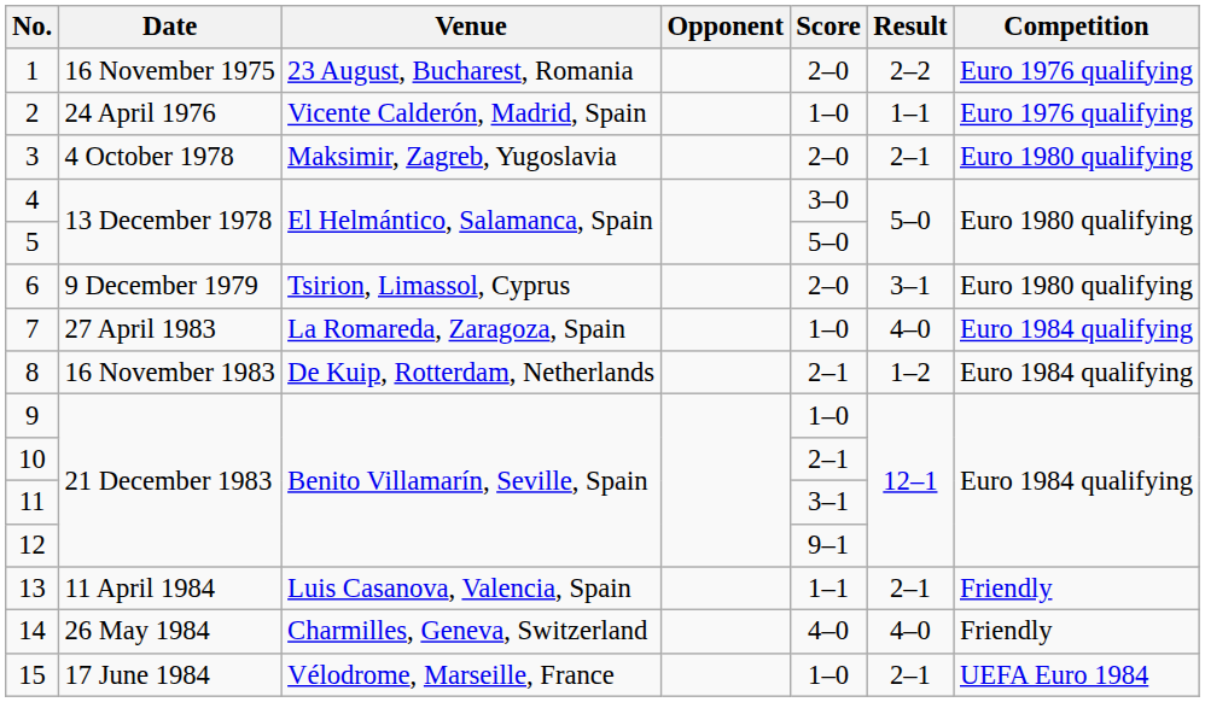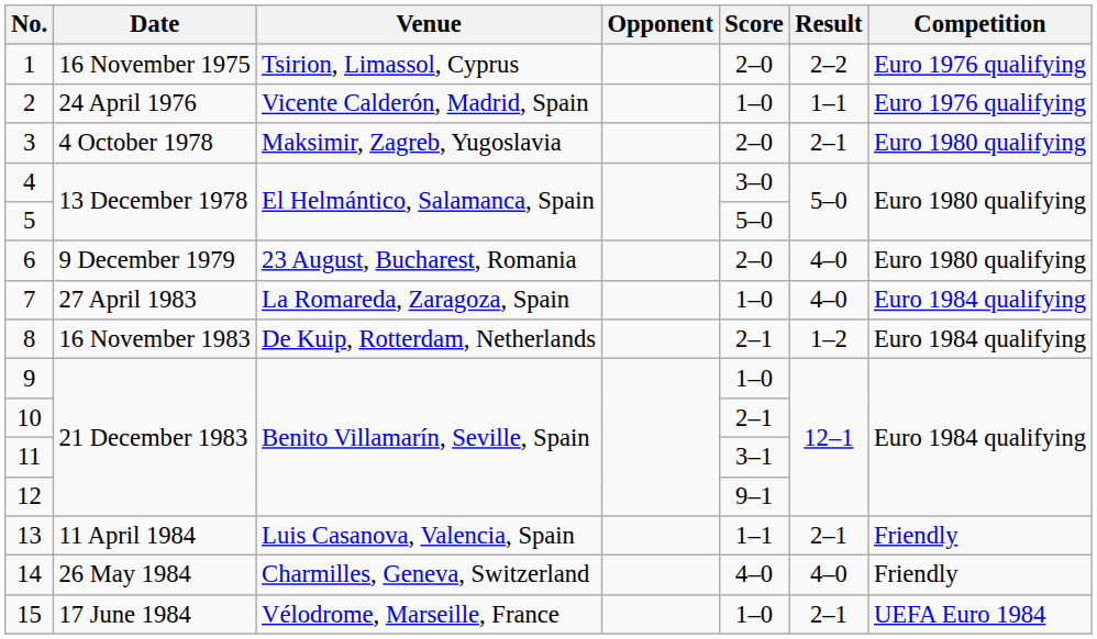 <table class="wikitable sortable">
 <tr>
 <th scope="col">No.</th>
 <th scope="col">Date</th>
 <th scope="col">Venue</th>
 <th scope="col">Opponent</th>
 <th scope="col">Score</th>
 <th scope="col">Result</th>
 <th scope="col">Competition</th>
 </tr>
 <tr>
 <td style="text-align:center">1</td>
 <td>16 November 1975</td>
-<td><a href='#'>23 August</a>, <a href='#'>Bucharest</a>, Romania</td>
+<td><a href='#'>Tsirion</a>, <a href='#'>Limassol</a>, Cyprus</td>
 <td></td>
 <td style="text-align:center">2–0</td>
 <td style="text-align:center">2–2</td>
 <td><a href='#'>Euro 1976 qualifying</a></td>
 </tr>
 <tr>
 <td style="text-align:center">2</td>
 <td>24 April 1976</td>
 <td><a href='#'>Vicente Calderón</a>, <a href='#'>Madrid</a>, Spain</td>
 <td></td>
 <td style="text-align:center">1–0</td>
 <td style="text-align:center">1–1</td>
 <td><a href='#'>Euro 1976 qualifying</a></td>
 </tr>
 <tr>
 <td style="text-align:center">3</td>
 <td>4 October 1978</td>
 <td><a href='#'>Maksimir</a>, <a href='#'>Zagreb</a>, Yugoslavia</td>
 <td></td>
 <td style="text-align:center">2–0</td>
 <td style="text-align:center">2–1</td>
 <td><a href='#'>Euro 1980 qualifying</a></td>
 </tr>
 <tr>
 <td style="text-align:center">4</td>
 <td rowspan="2">13 December 1978</td>
 <td rowspan="2"><a href='#'>El Helmántico</a>, <a href='#'>Salamanca</a>, Spain</td>
 <td rowspan="2"></td>
 <td style="text-align:center">3–0</td>
 <td rowspan="2" style="text-align:center">5–0</td>
 <td rowspan="2">Euro 1980 qualifying</td>
 </tr>
 <tr>
 <td style="text-align:center">5</td>
 <td style="text-align:center">5–0</td>
 </tr>
 <tr>
 <td style="text-align:center">6</td>
 <td>9 December 1979</td>
-<td><a href='#'>Tsirion</a>, <a href='#'>Limassol</a>, Cyprus</td>
+<td><a href='#'>23 August</a>, <a href='#'>Bucharest</a>, Romania</td>
 <td></td>
 <td style="text-align:center">2–0</td>
-<td style="text-align:center">3–1</td>
+<td style="text-align:center">4–0</td>
 <td>Euro 1980 qualifying</td>
 </tr>
 <tr>
 <td style="text-align:center">7</td>
 <td>27 April 1983</td>
 <td><a href='#'>La Romareda</a>, <a href='#'>Zaragoza</a>, Spain</td>
 <td></td>
 <td style="text-align:center">1–0</td>
 <td style="text-align:center">4–0</td>
 <td><a href='#'>Euro 1984 qualifying</a></td>
 </tr>
 <tr>
 <td style="text-align:center">8</td>
 <td>16 November 1983</td>
 <td><a href='#'>De Kuip</a>, <a href='#'>Rotterdam</a>, Netherlands</td>
 <td></td>
 <td style="text-align:center">2–1</td>
 <td style="text-align:center">1–2</td>
 <td>Euro 1984 qualifying</td>
 </tr>
 <tr>
 <td style="text-align:center">9</td>
 <td rowspan="4">21 December 1983</td>
 <td rowspan="4"><a href='#'>Benito Villamarín</a>, <a href='#'>Seville</a>, Spain</td>
 <td rowspan="4"></td>
 <td style="text-align:center">1–0</td>
 <td rowspan="4" style="text-align:center"><a href='#'>12–1</a></td>
 <td rowspan="4">Euro 1984 qualifying</td>
 </tr>
 <tr>
 <td style="text-align:center">10</td>
 <td style="text-align:center">2–1</td>
 </tr>
 <tr>
 <td style="text-align:center">11</td>
 <td style="text-align:center">3–1</td>
 </tr>
 <tr>
 <td style="text-align:center">12</td>
 <td style="text-align:center">9–1</td>
 </tr>
 <tr>
 <td style="text-align:center">13</td>
 <td>11 April 1984</td>
 <td><a href='#'>Luis Casanova</a>, <a href='#'>Valencia</a>, Spain</td>
 <td></td>
 <td style="text-align:center">1–1</td>
 <td style="text-align:center">2–1</td>
 <td><a href='#'>Friendly</a></td>
 </tr>
 <tr>
 <td style="text-align:center">14</td>
 <td>26 May 1984</td>
 <td><a href='#'>Charmilles</a>, <a href='#'>Geneva</a>, Switzerland</td>
 <td></td>
 <td style="text-align:center">4–0</td>
 <td style="text-align:center">4–0</td>
 <td>Friendly</td>
 </tr>
 <tr>
 <td style="text-align:center">15</td>
 <td>17 June 1984</td>
 <td><a href='#'>Vélodrome</a>, <a href='#'>Marseille</a>, France</td>
 <td></td>
 <td style="text-align:center">1–0</td>
 <td style="text-align:center">2–1</td>
 <td><a href='#'>UEFA Euro 1984</a></td>
 </tr>
 </table>
